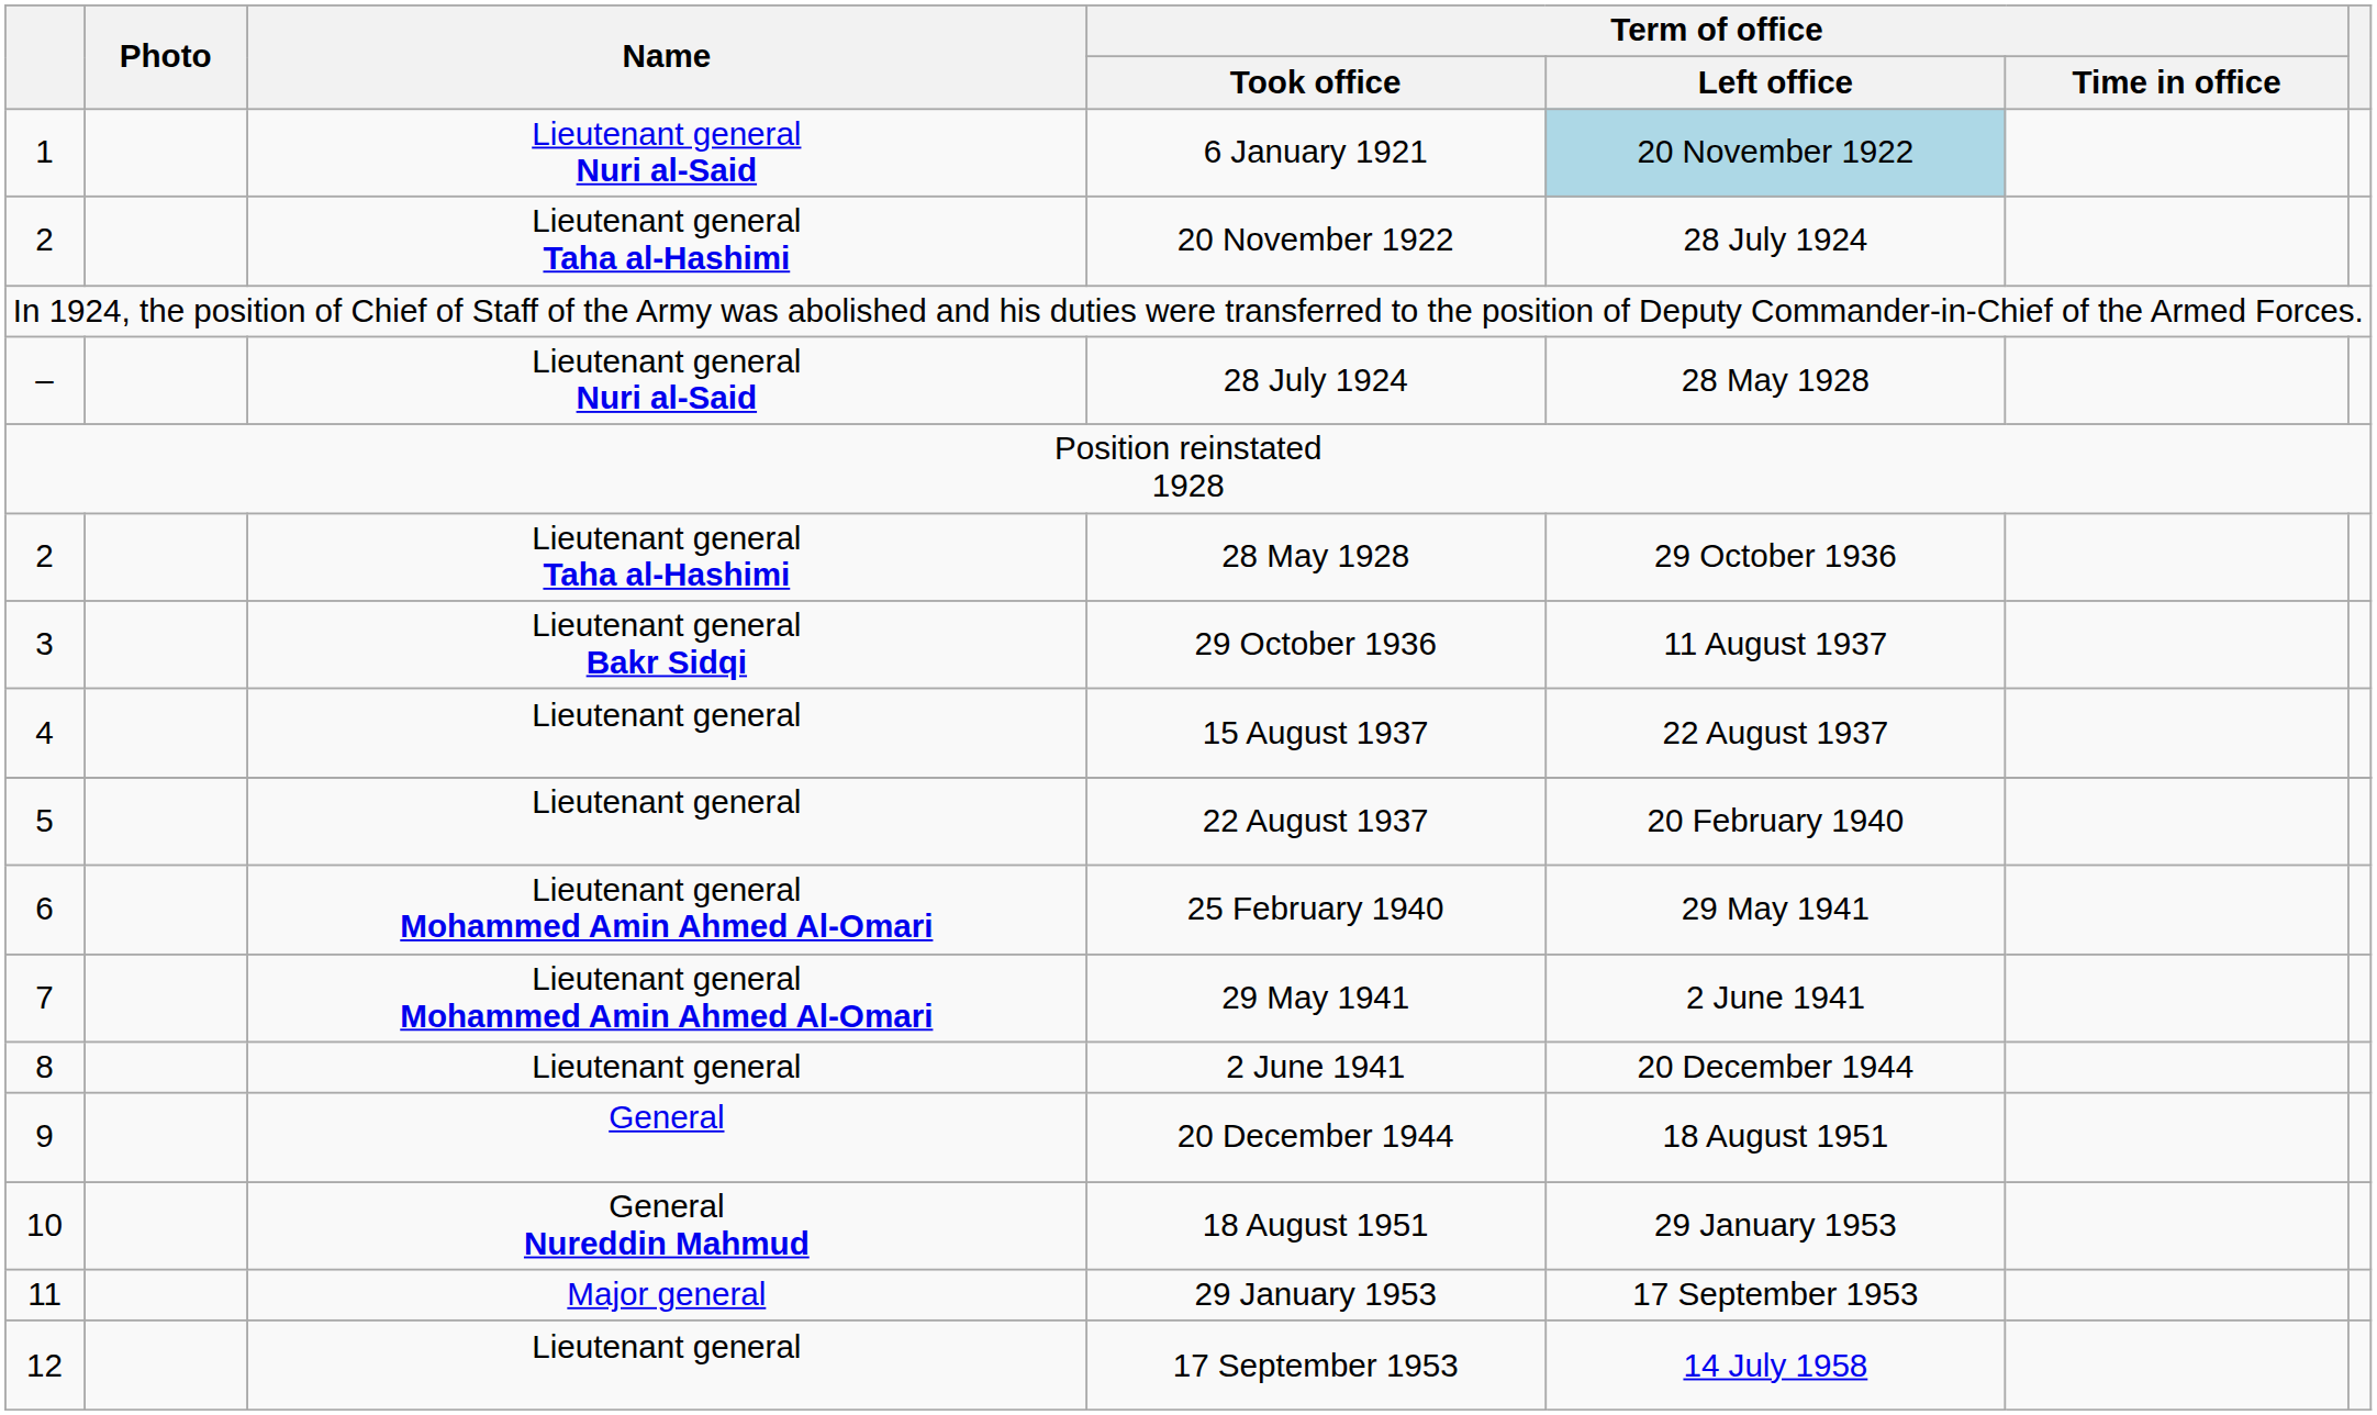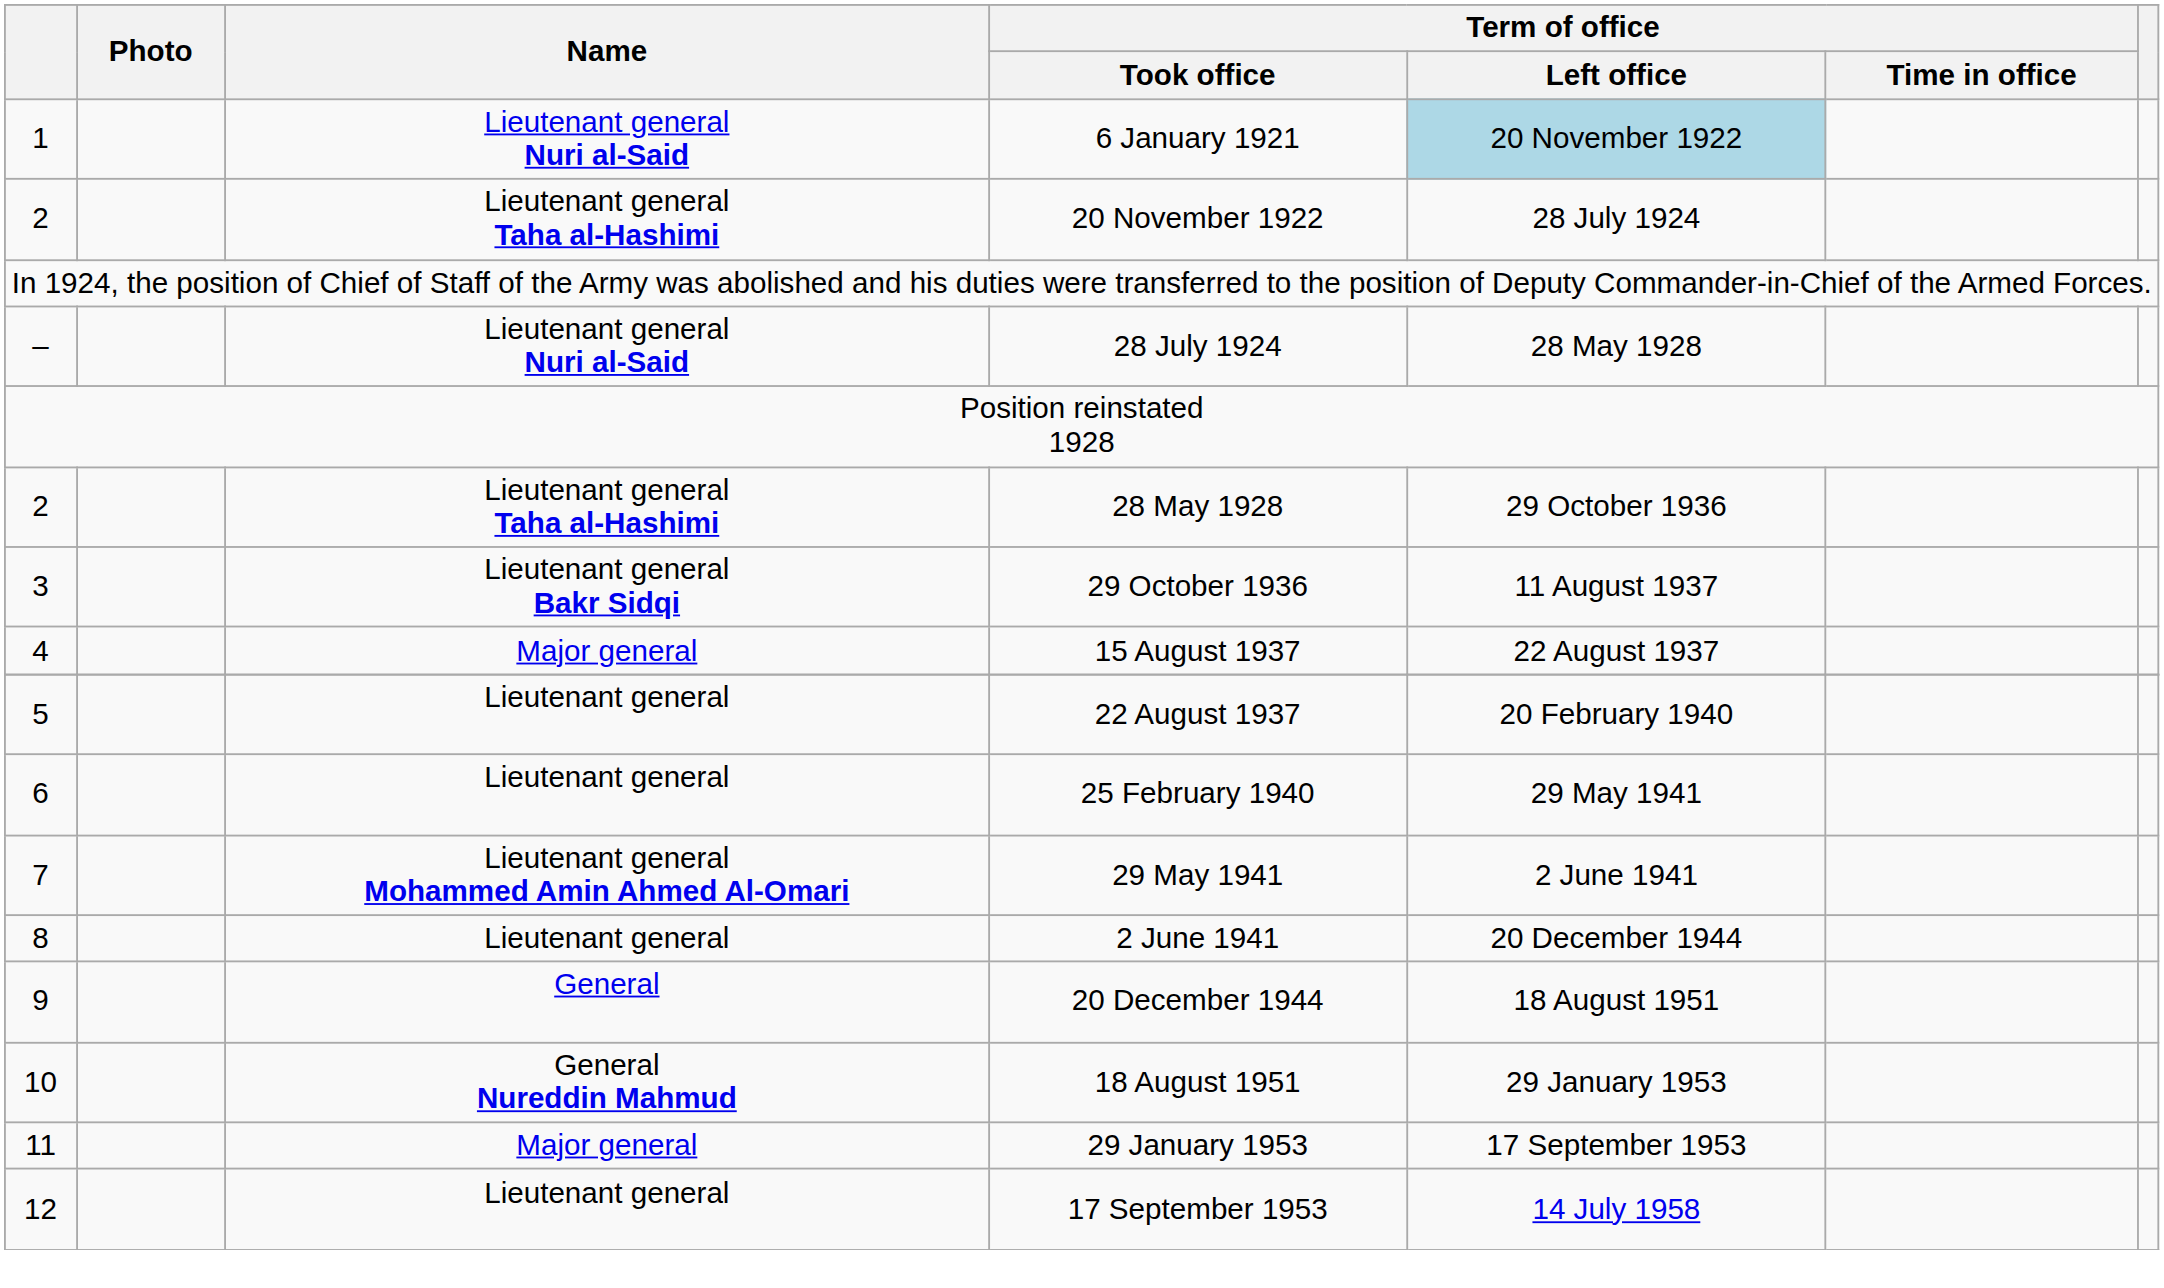 <table class="wikitable" style="text-align:center">
 <tr>
 <th rowspan=2></th>
 <th rowspan=2>Photo</th>
 <th rowspan=2>Name<br></th>
 <th colspan=3>Term of office</th>
 <th rowspan=2></th>
 </tr>
 <tr>
 <th>Took office</th>
 <th>Left office</th>
 <th>Time in office</th>
 </tr>
 <tr>
 <td>1</td>
 <td></td>
 <td><a href='#'>Lieutenant general</a><br><strong><a href='#'>Nuri al-Said</a></strong><br></td>
 <td>6 January 1921</td>
 <td style="background: lightblue;">20 November 1922</td>
 <td></td>
 <td></td>
 </tr>
 <tr>
 <td>2</td>
 <td></td>
 <td>Lieutenant general<br><strong><a href='#'>Taha al-Hashimi</a></strong><br></td>
 <td>20 November 1922</td>
 <td>28 July 1924</td>
 <td></td>
 <td></td>
 </tr>
 <tr>
 <td colspan=7>In 1924, the position of Chief of Staff of the Army was abolished and his duties were transferred to the position of Deputy Commander-in-Chief of the Armed Forces.</td>
 </tr>
 <tr>
 <td>–</td>
 <td></td>
 <td>Lieutenant general<br><strong><a href='#'>Nuri al-Said</a></strong><br></td>
 <td>28 July 1924</td>
 <td>28 May 1928</td>
 <td></td>
 <td></td>
 </tr>
 <tr>
 <td colspan=7>Position reinstated<br>1928</td>
 </tr>
 <tr>
 <td>2</td>
 <td></td>
 <td>Lieutenant general<br><strong><a href='#'>Taha al-Hashimi</a></strong><br></td>
 <td>28 May 1928</td>
 <td>29 October 1936</td>
 <td></td>
 <td></td>
 </tr>
 <tr>
 <td>3</td>
 <td></td>
 <td>Lieutenant general<br><strong><a href='#'>Bakr Sidqi</a></strong><br></td>
 <td>29 October 1936</td>
 <td>11 August 1937 </td>
 <td></td>
 <td></td>
 </tr>
 <tr>
 <td>4</td>
 <td></td>
-<td>Lieutenant general<br><strong></strong><br></td>
+<td><a href='#'>Major general</a><br><strong></strong></td>
 <td>15 August 1937</td>
 <td>22 August 1937</td>
 <td></td>
 <td></td>
 </tr>
 <tr>
 </tr>
 <tr>
 <td>5</td>
 <td></td>
 <td>Lieutenant general<br><strong></strong><br></td>
 <td>22 August 1937</td>
 <td>20 February 1940</td>
 <td></td>
 <td></td>
 </tr>
 <tr>
 <td>6</td>
 <td></td>
-<td>Lieutenant general<br><strong><a href='#'>Mohammed Amin Ahmed Al-Omari</a></strong></td>
+<td>Lieutenant general<br><strong></strong><br></td>
 <td>25 February 1940</td>
 <td>29 May 1941</td>
 <td></td>
 <td></td>
 </tr>
 <tr>
 <td>7</td>
 <td></td>
 <td>Lieutenant general<br><strong><a href='#'>Mohammed Amin Ahmed Al-Omari</a></strong></td>
 <td>29 May 1941</td>
 <td>2 June 1941</td>
 <td></td>
 <td></td>
 </tr>
 <tr>
 <td>8</td>
 <td></td>
 <td>Lieutenant general<br><strong></strong></td>
 <td>2 June 1941</td>
 <td>20 December 1944</td>
 <td></td>
 <td></td>
 </tr>
 <tr>
 <td>9</td>
 <td></td>
 <td><a href='#'>General</a><br><strong></strong><br></td>
 <td>20 December 1944</td>
 <td>18 August 1951</td>
 <td></td>
 <td></td>
 </tr>
 <tr>
 <td>10</td>
 <td></td>
 <td>General<br><strong><a href='#'>Nureddin Mahmud</a></strong><br></td>
 <td>18 August 1951</td>
 <td>29 January 1953</td>
 <td></td>
 <td></td>
 </tr>
 <tr>
 <td>11</td>
 <td></td>
 <td><a href='#'>Major general</a><br><strong></strong></td>
 <td>29 January 1953</td>
 <td>17 September 1953</td>
 <td></td>
 <td></td>
 </tr>
 <tr>
 <td>12</td>
 <td></td>
 <td>Lieutenant general<br><strong></strong><br></td>
 <td>17 September 1953</td>
 <td><a href='#'>14 July 1958</a></td>
 <td></td>
 <td></td>
 </tr>
 </table>
